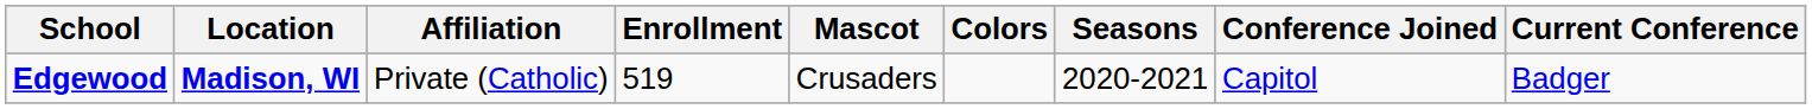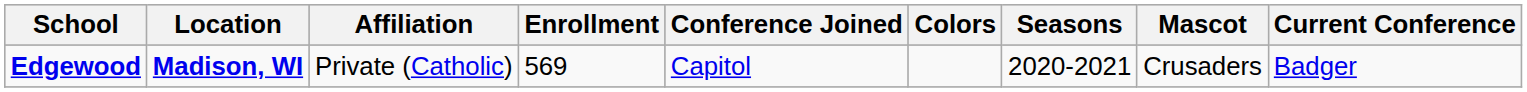 <table class="wikitable sortable">
 <tr>
 <th>School</th>
 <th>Location</th>
 <th>Affiliation</th>
 <th>Enrollment</th>
-<th>Mascot</th>
+<th>Conference Joined</th>
 <th>Colors</th>
 <th>Seasons</th>
-<th>Conference Joined</th>
+<th>Mascot</th>
 <th>Current Conference</th>
 </tr>
 <tr>
 <td><strong><a href='#'>Edgewood</a></strong></td>
 <td><strong><a href='#'>Madison, WI</a></strong></td>
 <td>Private (<a href='#'>Catholic</a>)</td>
-<td>519</td>
-<td>Crusaders</td>
+<td>569</td>
+<td><a href='#'>Capitol</a></td>
 <td> </td>
 <td>2020-2021</td>
-<td><a href='#'>Capitol</a></td>
+<td>Crusaders</td>
 <td><a href='#'>Badger</a></td>
 </tr>
 </table>
